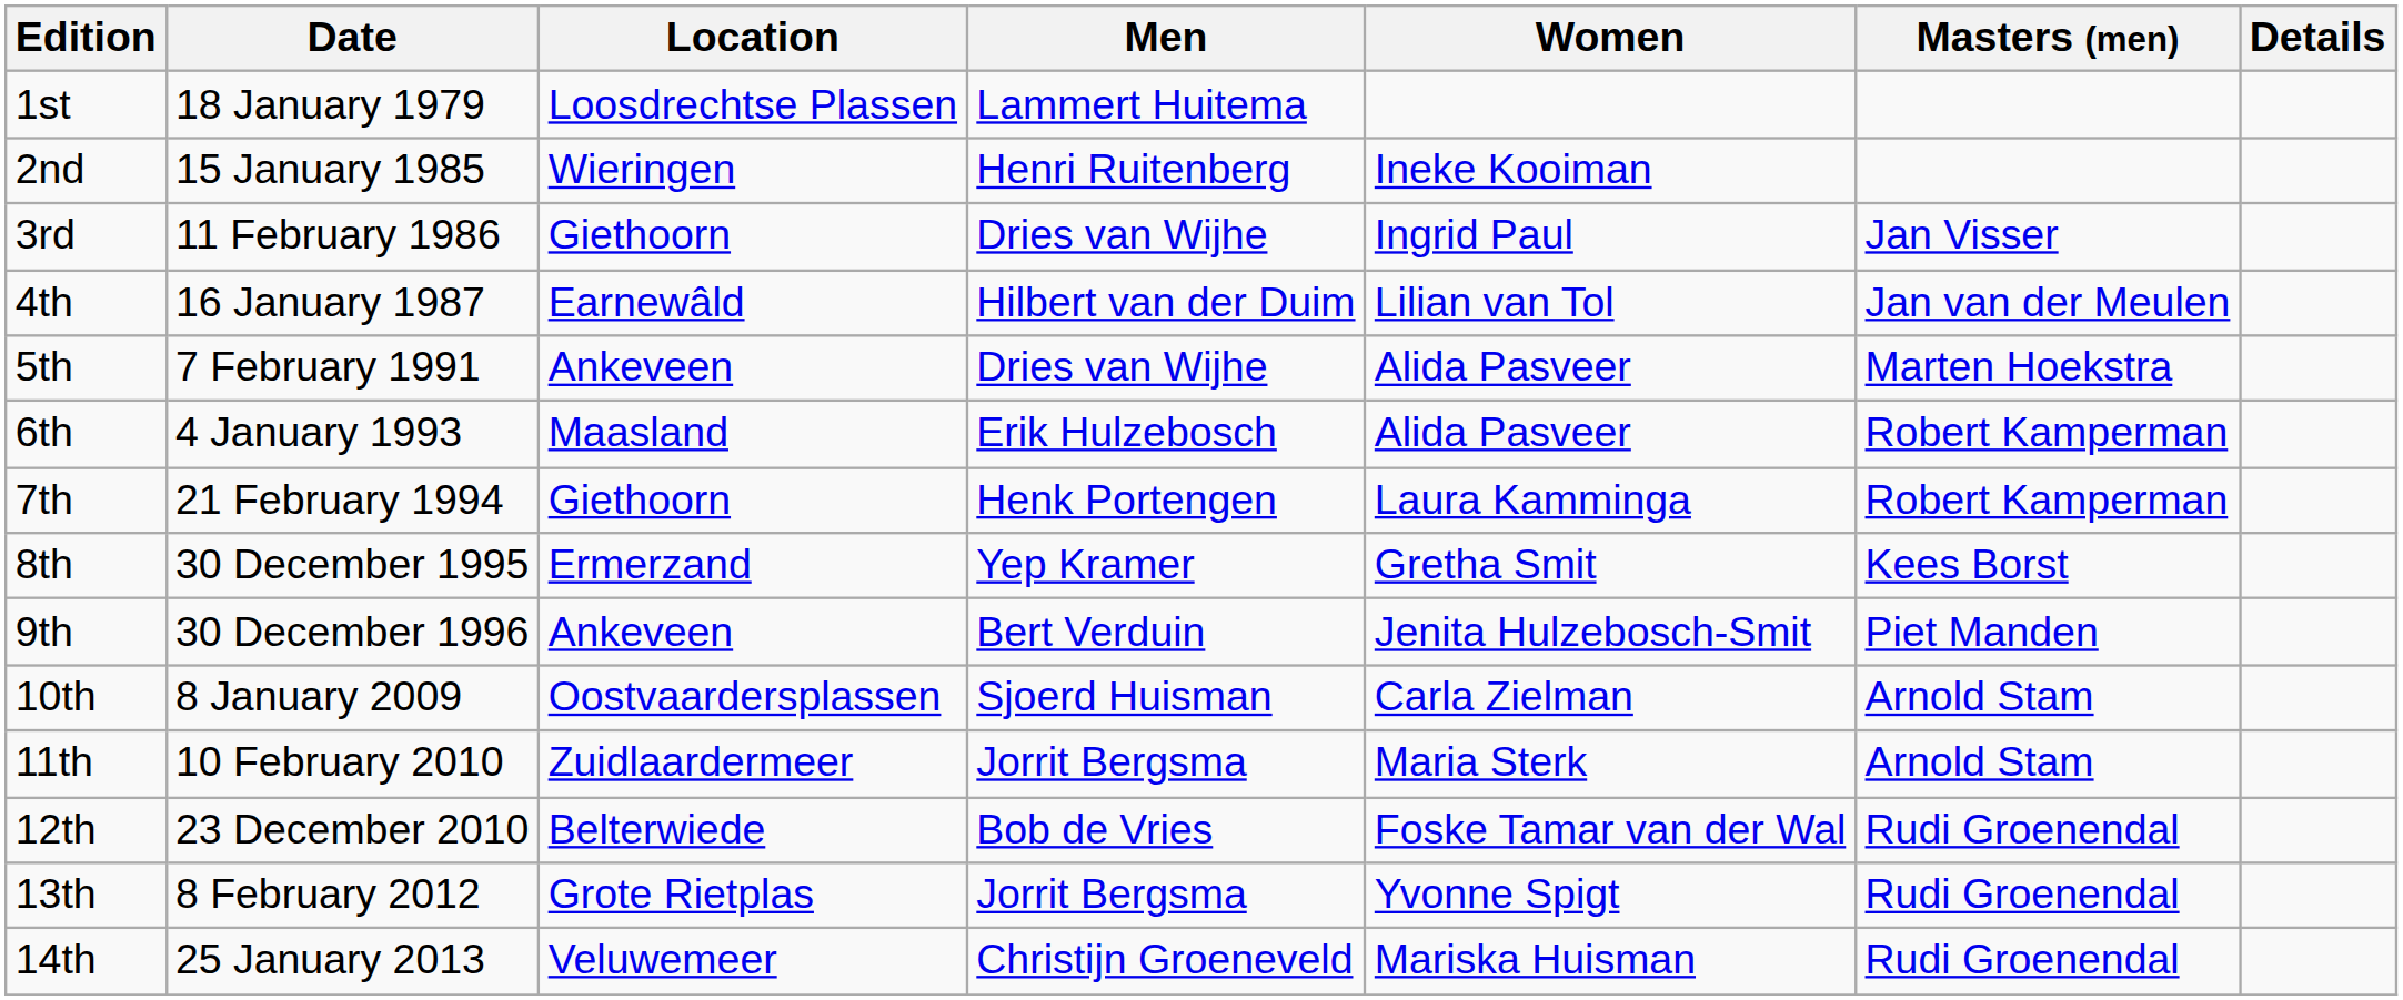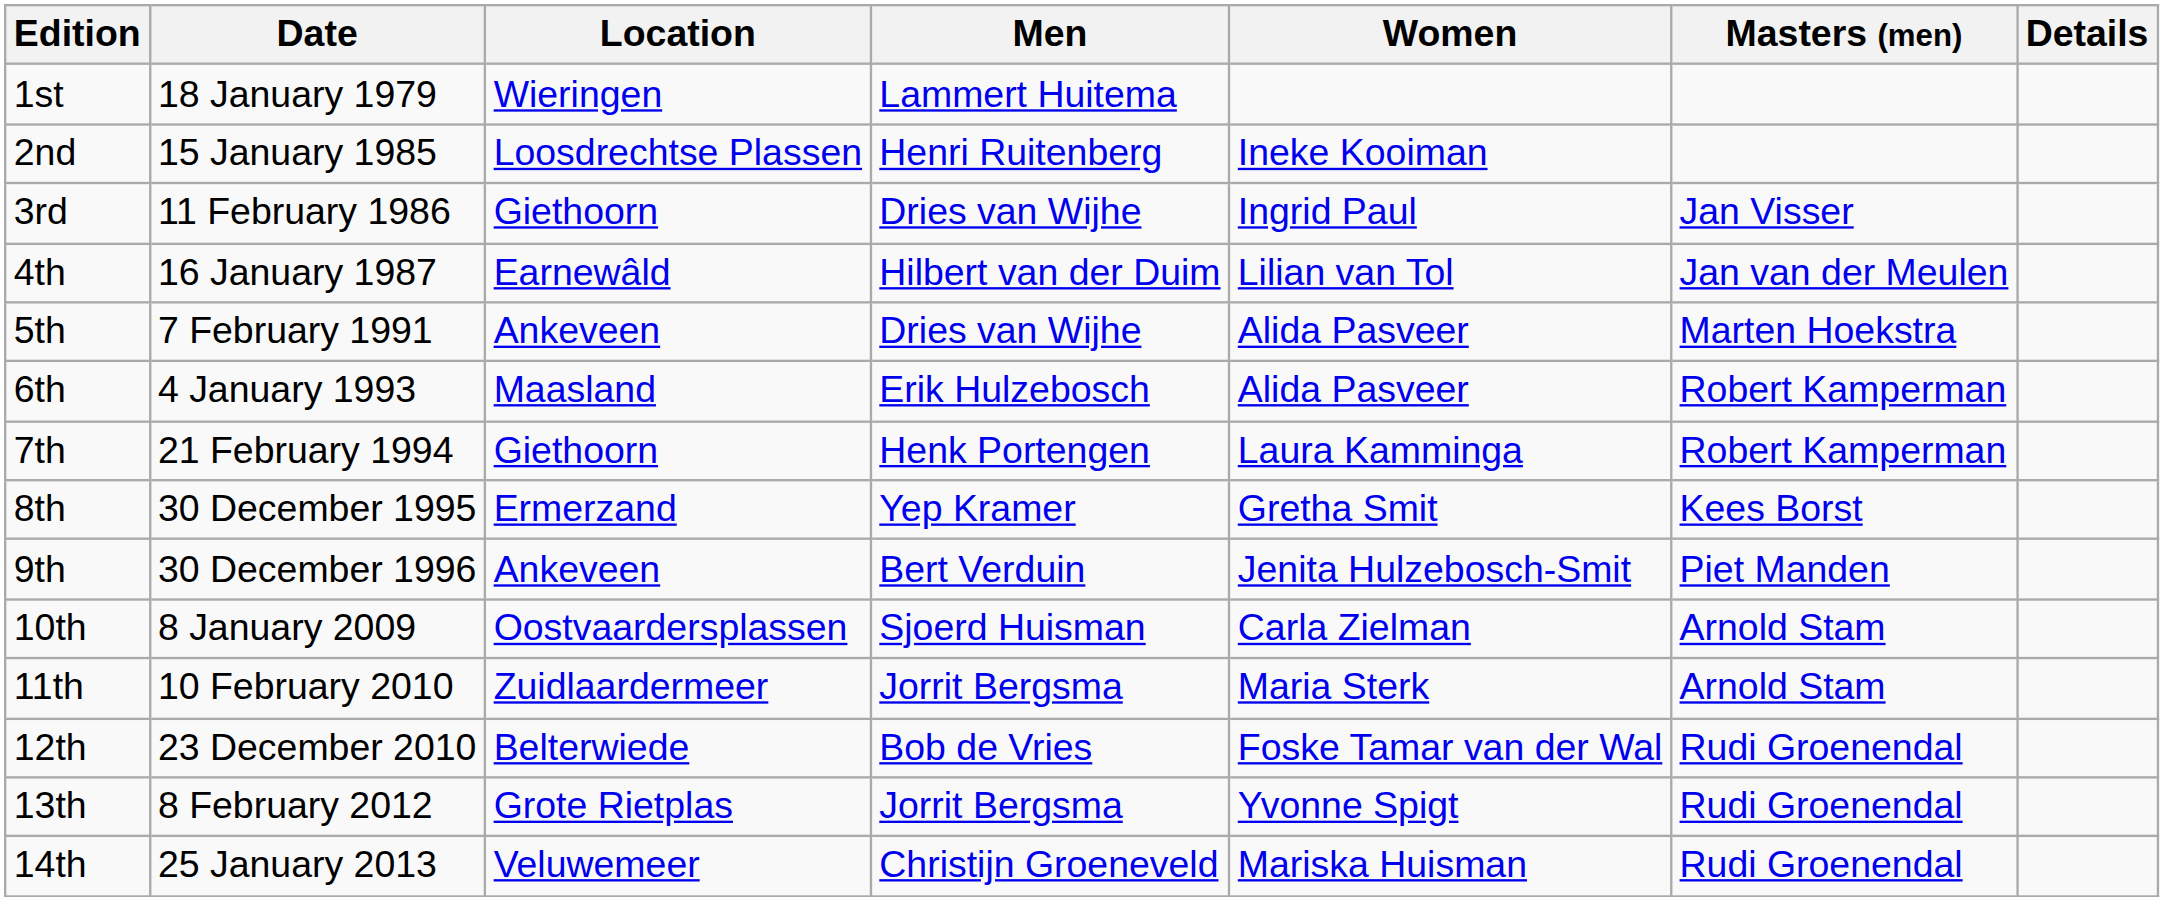 <table class="wikitable">
 <tr>
 <th>Edition</th>
 <th>Date</th>
 <th>Location</th>
 <th>Men</th>
 <th>Women</th>
 <th>Masters <small>(men)</small></th>
 <th>Details</th>
 </tr>
 <tr>
 <td>1st</td>
 <td>18 January 1979</td>
-<td><a href='#'>Loosdrechtse Plassen</a></td>
+<td><a href='#'>Wieringen</a></td>
 <td><a href='#'>Lammert Huitema</a></td>
 <td></td>
 <td></td>
 <td></td>
 </tr>
 <tr>
 <td>2nd</td>
 <td>15 January 1985</td>
-<td><a href='#'>Wieringen</a></td>
+<td><a href='#'>Loosdrechtse Plassen</a></td>
 <td><a href='#'>Henri Ruitenberg</a></td>
 <td><a href='#'>Ineke Kooiman</a></td>
 <td></td>
 <td></td>
 </tr>
 <tr>
 <td>3rd</td>
 <td>11 February 1986</td>
 <td><a href='#'>Giethoorn</a></td>
 <td><a href='#'>Dries van Wijhe</a></td>
 <td><a href='#'>Ingrid Paul</a></td>
 <td><a href='#'>Jan Visser</a></td>
 <td></td>
 </tr>
 <tr>
 <td>4th</td>
 <td>16 January 1987</td>
 <td><a href='#'>Earnewâld</a></td>
 <td><a href='#'>Hilbert van der Duim</a></td>
 <td><a href='#'>Lilian van Tol</a></td>
 <td><a href='#'>Jan van der Meulen</a></td>
 <td></td>
 </tr>
 <tr>
 <td>5th</td>
 <td>7 February 1991</td>
 <td><a href='#'>Ankeveen</a></td>
 <td><a href='#'>Dries van Wijhe</a></td>
 <td><a href='#'>Alida Pasveer</a></td>
 <td><a href='#'>Marten Hoekstra</a></td>
 <td></td>
 </tr>
 <tr>
 <td>6th</td>
 <td>4 January 1993</td>
 <td><a href='#'>Maasland</a></td>
 <td><a href='#'>Erik Hulzebosch</a></td>
 <td><a href='#'>Alida Pasveer</a></td>
 <td><a href='#'>Robert Kamperman</a></td>
 <td></td>
 </tr>
 <tr>
 <td>7th</td>
 <td>21 February 1994</td>
 <td><a href='#'>Giethoorn</a></td>
 <td><a href='#'>Henk Portengen</a></td>
 <td><a href='#'>Laura Kamminga</a></td>
 <td><a href='#'>Robert Kamperman</a></td>
 <td></td>
 </tr>
 <tr>
 <td>8th</td>
 <td>30 December 1995</td>
 <td><a href='#'>Ermerzand</a></td>
 <td><a href='#'>Yep Kramer</a></td>
 <td><a href='#'>Gretha Smit</a></td>
 <td><a href='#'>Kees Borst</a></td>
 <td></td>
 </tr>
 <tr>
 <td>9th</td>
 <td>30 December 1996</td>
 <td><a href='#'>Ankeveen</a></td>
 <td><a href='#'>Bert Verduin</a></td>
 <td><a href='#'>Jenita Hulzebosch-Smit</a></td>
 <td><a href='#'>Piet Manden</a></td>
 <td></td>
 </tr>
 <tr>
 <td>10th</td>
 <td>8 January 2009</td>
 <td><a href='#'>Oostvaardersplassen</a></td>
 <td><a href='#'>Sjoerd Huisman</a></td>
 <td><a href='#'>Carla Zielman</a></td>
 <td><a href='#'>Arnold Stam</a></td>
 <td></td>
 </tr>
 <tr>
 <td>11th</td>
 <td>10 February 2010</td>
 <td><a href='#'>Zuidlaardermeer</a></td>
 <td><a href='#'>Jorrit Bergsma</a></td>
 <td><a href='#'>Maria Sterk</a></td>
 <td><a href='#'>Arnold Stam</a></td>
 <td></td>
 </tr>
 <tr>
 <td>12th</td>
 <td>23 December 2010</td>
 <td><a href='#'>Belterwiede</a></td>
 <td><a href='#'>Bob de Vries</a></td>
 <td><a href='#'>Foske Tamar van der Wal</a></td>
 <td><a href='#'>Rudi Groenendal</a></td>
 <td></td>
 </tr>
 <tr>
 <td>13th</td>
 <td>8 February 2012</td>
 <td><a href='#'>Grote Rietplas</a></td>
 <td><a href='#'>Jorrit Bergsma</a></td>
 <td><a href='#'>Yvonne Spigt</a></td>
 <td><a href='#'>Rudi Groenendal</a></td>
 <td></td>
 </tr>
 <tr>
 <td>14th</td>
 <td>25 January 2013</td>
 <td><a href='#'>Veluwemeer</a></td>
 <td><a href='#'>Christijn Groeneveld</a></td>
 <td><a href='#'>Mariska Huisman</a></td>
 <td><a href='#'>Rudi Groenendal</a></td>
 <td></td>
 </tr>
 <tr>
 </tr>
 </table>
